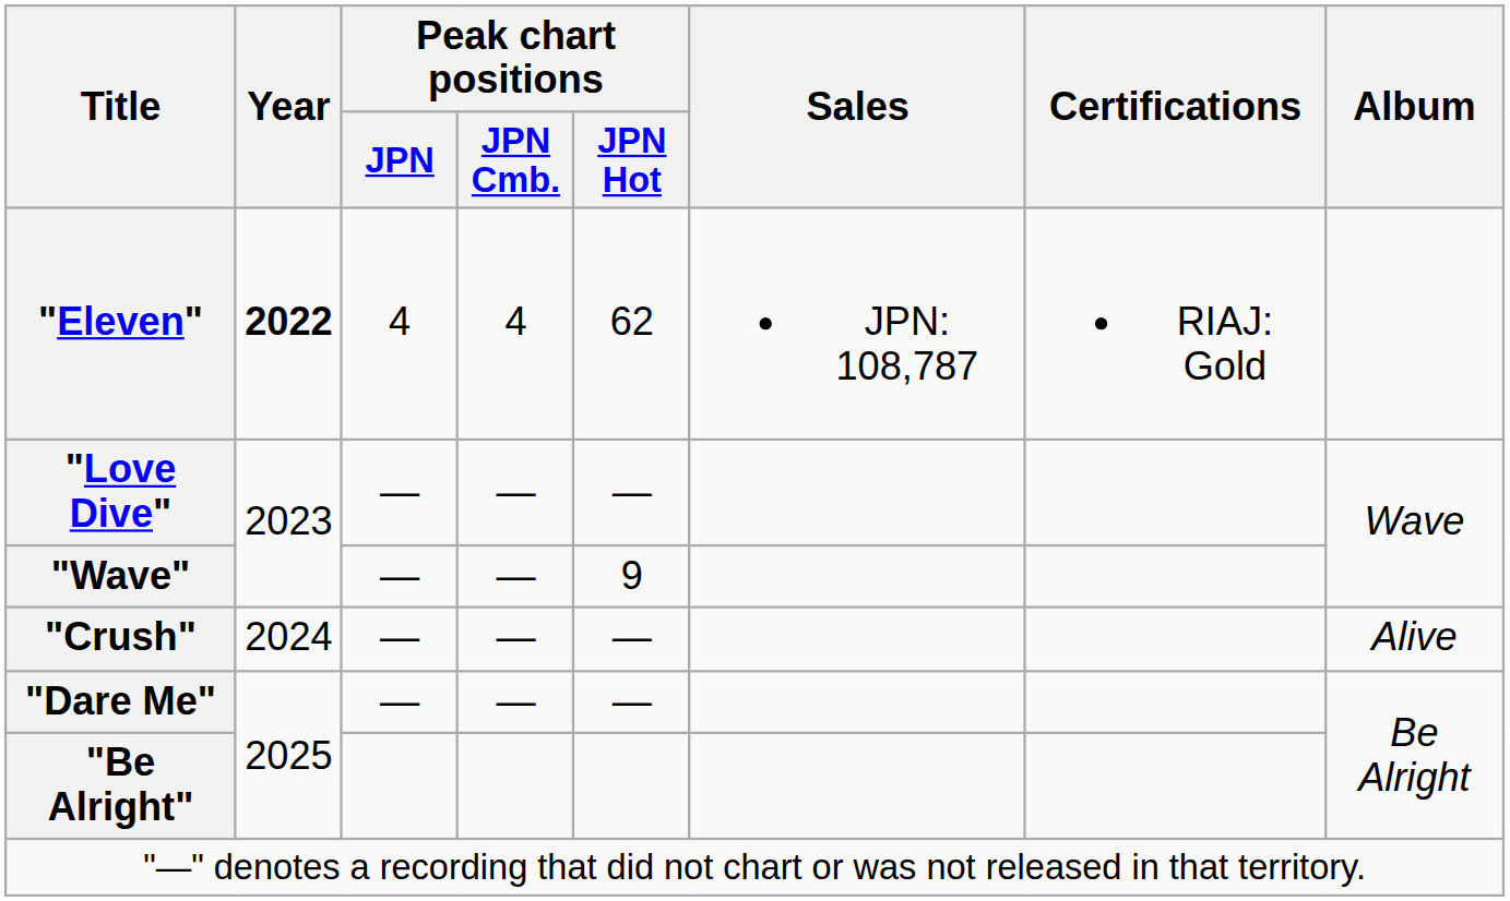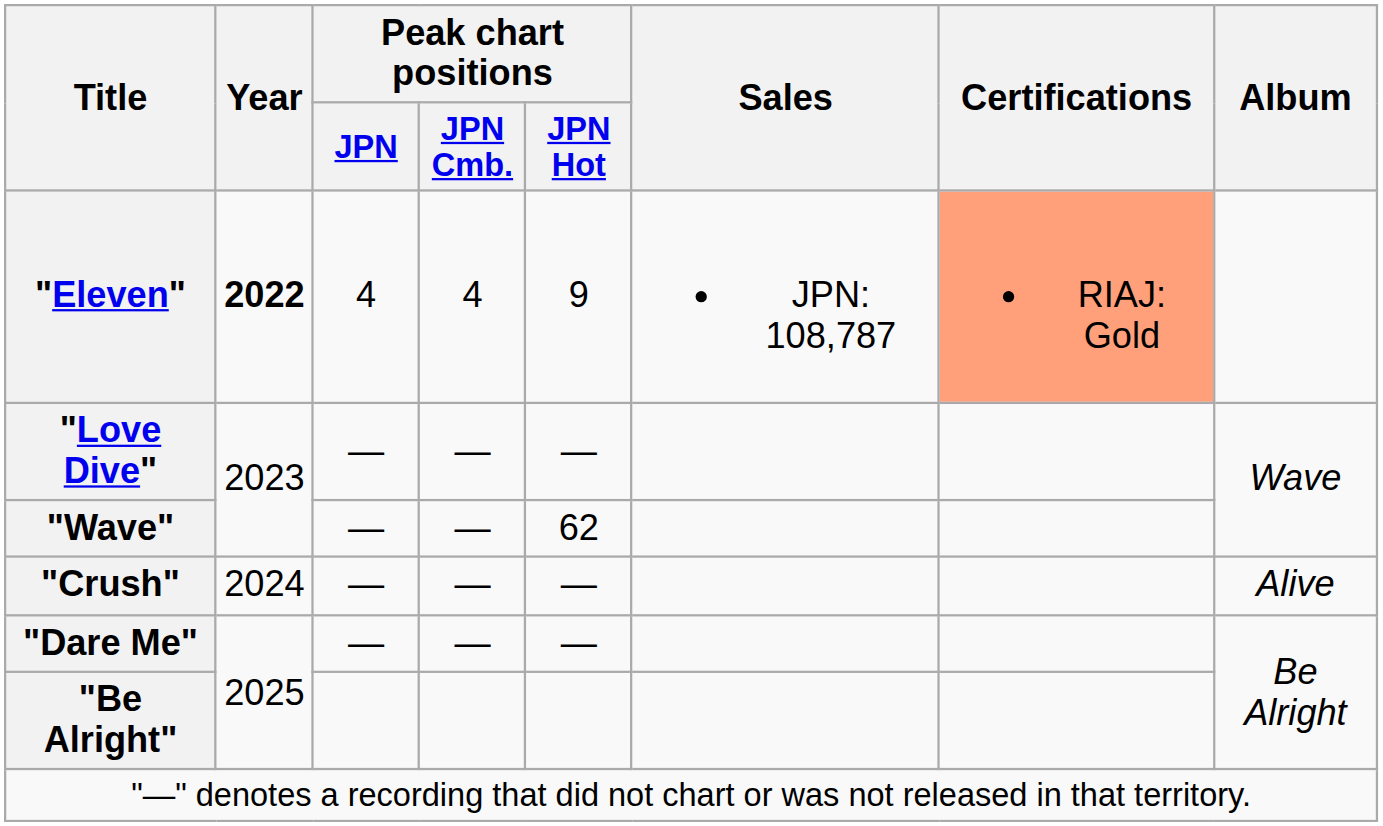 <table class="wikitable plainrowheaders" style="text-align:center">
 <tr>
 <th scope="col" rowspan="2">Title</th>
 <th scope="col" rowspan="2">Year</th>
 <th scope="col" colspan="3">Peak chart positions</th>
 <th scope="col" rowspan="2">Sales</th>
 <th scope="col" rowspan="2">Certifications</th>
 <th scope="col" rowspan="2">Album</th>
 </tr>
 <tr>
 <th scope="col" style="font-size:90%; width:2.8em"><a href='#'>JPN</a><br></th>
 <th scope="col" style="font-size:90%; width:2.8em"><a href='#'>JPN<br>Cmb.</a><br></th>
 <th scope="col" style="font-size:90%; width:2.8em"><a href='#'>JPN<br>Hot</a><br></th>
 </tr>
 <tr>
 <th scope="row">"<a href='#'>Eleven</a>"</th>
 <td><strong>2022</strong></td>
 <td>4</td>
 <td>4</td>
-<td>62</td>
+<td>9</td>
 <td><br><ul><li>JPN: 108,787 </li></ul></td>
-<td><br><ul><li>RIAJ: Gold </li></ul></td>
+<td style="background: lightsalmon;"><br><ul><li>RIAJ: Gold </li></ul></td>
 <td></td>
 </tr>
 <tr>
 <th scope="row">"<a href='#'>Love Dive</a>"</th>
 <td rowspan="2">2023</td>
 <td>—</td>
 <td>—</td>
 <td>—</td>
 <td></td>
 <td></td>
 <td rowspan="2"><em>Wave</em></td>
 </tr>
 <tr>
 <th scope="row">"Wave"</th>
 <td>—</td>
 <td>—</td>
-<td>9</td>
+<td>62</td>
 <td></td>
 <td></td>
 </tr>
 <tr>
 <th scope="row">"Crush"</th>
 <td>2024</td>
 <td>—</td>
 <td>—</td>
 <td>—</td>
 <td></td>
 <td></td>
 <td><em>Alive</em></td>
 </tr>
 <tr>
 <th scope="row">"Dare Me"</th>
 <td rowspan="2">2025</td>
 <td>—</td>
 <td>—</td>
 <td>—</td>
 <td></td>
 <td></td>
 <td rowspan="2"><em>Be Alright</em></td>
 </tr>
 <tr>
 <th scope="row">"Be Alright"</th>
 <td></td>
 <td></td>
 <td></td>
 <td></td>
 <td></td>
 </tr>
 <tr>
 <td colspan="8" style="font-size:90%">"—" denotes a recording that did not chart or was not released in that territory.</td>
 </tr>
 </table>
